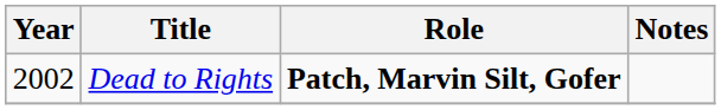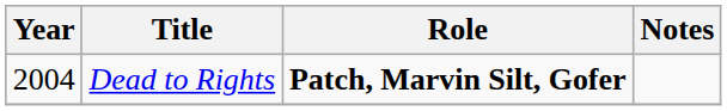 <table class="wikitable sortable">
 <tr>
 <th>Year</th>
 <th>Title</th>
 <th>Role</th>
 <th>Notes</th>
 </tr>
 <tr>
-<td>2002</td>
+<td>2004</td>
 <td><em><a href='#'>Dead to Rights</a></em></td>
 <td><strong>Patch, Marvin Silt, Gofer</strong></td>
 <td></td>
 </tr>
 <tr>
 </tr>
 </table>
